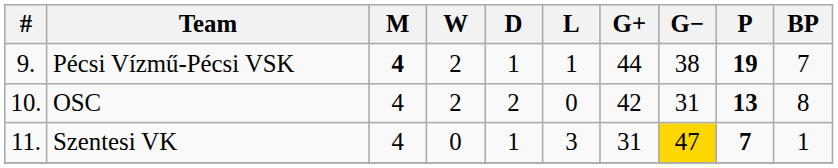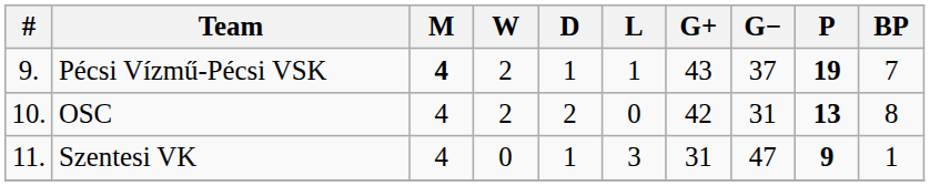 <table class="wikitable" style="text-align: center;">
 <tr>
 <th width="15">#</th>
 <th width="200">Team</th>
 <th width="30">M</th>
 <th width="30">W</th>
 <th width="30">D</th>
 <th width="30">L</th>
 <th width="30">G+</th>
 <th width="30">G−</th>
 <th width="30">P</th>
 <th width="30">BP</th>
 </tr>
 <tr>
 <td>9.</td>
 <td align="left">Pécsi Vízmű-Pécsi VSK</td>
 <td><strong>4</strong></td>
 <td>2</td>
 <td>1</td>
 <td>1</td>
-<td>44</td>
-<td>38</td>
+<td>43</td>
+<td>37</td>
 <td><strong>19</strong></td>
 <td>7</td>
 </tr>
 <tr>
 <td>10.</td>
 <td align="left">OSC</td>
 <td>4</td>
 <td>2</td>
 <td>2</td>
 <td>0</td>
 <td>42</td>
 <td>31</td>
 <td><strong>13</strong></td>
 <td>8</td>
 </tr>
 <tr>
 <td>11.</td>
 <td align="left">Szentesi VK</td>
 <td>4</td>
 <td>0</td>
 <td>1</td>
 <td>3</td>
 <td>31</td>
-<td style="background: gold;">47</td>
-<td><strong>7</strong></td>
+<td>47</td>
+<td><strong>9</strong></td>
 <td>1</td>
 </tr>
 <tr>
 </tr>
 </table>
